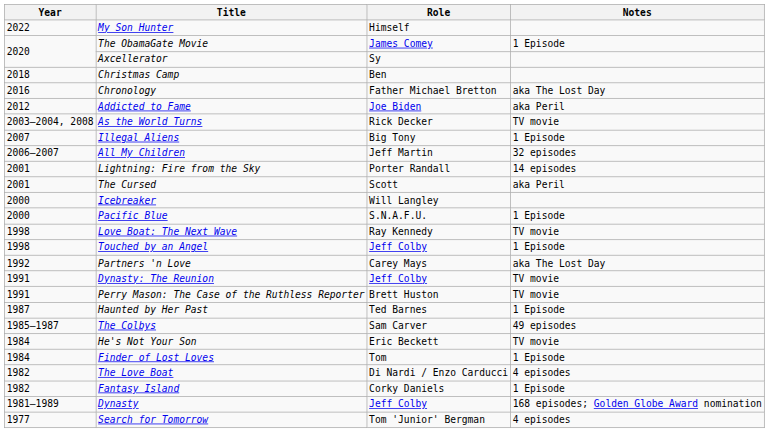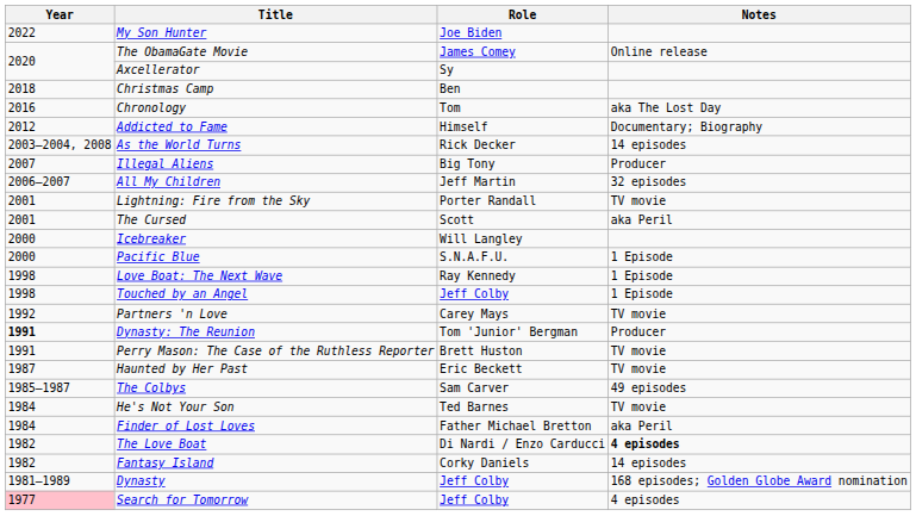 <table class="wikitable sortable">
 <tr>
 <th>Year</th>
 <th>Title</th>
 <th>Role</th>
 <th class="unsortable">Notes</th>
 </tr>
 <tr>
 <td>2022</td>
 <td><em><a href='#'>My Son Hunter</a></em></td>
-<td>Himself</td>
+<td><a href='#'>Joe Biden</a></td>
 <td></td>
 </tr>
 <tr>
 <td rowspan="2">2020</td>
 <td><em> The ObamaGate Movie </em></td>
 <td><a href='#'>James Comey</a></td>
-<td>1 Episode</td>
+<td>Online release</td>
 </tr>
 <tr>
 <td><em>Axcellerator</em></td>
 <td>Sy</td>
 <td></td>
 </tr>
 <tr>
 <td>2018</td>
 <td><em>Christmas Camp</em></td>
 <td>Ben</td>
 <td></td>
 </tr>
 <tr>
 <td>2016</td>
 <td><em>Chronology</em></td>
-<td>Father Michael Bretton</td>
+<td>Tom</td>
 <td>aka The Lost Day</td>
 </tr>
 <tr>
 <td>2012</td>
 <td><em><a href='#'>Addicted to Fame</a></em></td>
-<td><a href='#'>Joe Biden</a></td>
-<td>aka Peril</td>
+<td>Himself</td>
+<td>Documentary; Biography</td>
 </tr>
 <tr>
 <td>2003–2004, 2008</td>
 <td><em><a href='#'>As the World Turns</a></em></td>
 <td>Rick Decker</td>
-<td>TV movie</td>
+<td>14 episodes</td>
 </tr>
 <tr>
 <td>2007</td>
 <td><em><a href='#'>Illegal Aliens</a></em></td>
 <td>Big Tony</td>
-<td>1 Episode</td>
+<td>Producer</td>
 </tr>
 <tr>
 <td>2006–2007</td>
 <td><em><a href='#'>All My Children</a></em></td>
 <td>Jeff Martin</td>
 <td>32 episodes</td>
 </tr>
 <tr>
 <td>2001</td>
 <td><em>Lightning: Fire from the Sky</em></td>
 <td>Porter Randall</td>
-<td>14 episodes</td>
+<td>TV movie</td>
 </tr>
 <tr>
 <td>2001</td>
 <td><em>The Cursed</em></td>
 <td>Scott</td>
 <td>aka Peril</td>
 </tr>
 <tr>
 <td>2000</td>
 <td><em><a href='#'>Icebreaker</a></em></td>
 <td>Will Langley</td>
 <td></td>
 </tr>
 <tr>
 <td>2000</td>
 <td><em><a href='#'>Pacific Blue</a></em></td>
 <td>S.N.A.F.U.</td>
 <td>1 Episode</td>
 </tr>
 <tr>
 <td>1998</td>
 <td><em><a href='#'>Love Boat: The Next Wave</a></em></td>
 <td>Ray Kennedy</td>
-<td>TV movie</td>
+<td>1 Episode</td>
 </tr>
 <tr>
 <td>1998</td>
 <td><em><a href='#'>Touched by an Angel</a></em></td>
 <td><a href='#'>Jeff Colby</a></td>
 <td>1 Episode</td>
 </tr>
 <tr>
 <td>1992</td>
 <td><em>Partners 'n Love</em></td>
 <td>Carey Mays</td>
-<td>aka The Lost Day</td>
+<td>TV movie</td>
 </tr>
 <tr>
-<td>1991</td>
+<td><strong>1991</strong></td>
 <td><em><a href='#'>Dynasty: The Reunion</a></em></td>
-<td><a href='#'>Jeff Colby</a></td>
-<td>TV movie</td>
+<td>Tom 'Junior' Bergman</td>
+<td>Producer</td>
 </tr>
 <tr>
 <td>1991</td>
 <td><em>Perry Mason: The Case of the Ruthless Reporter</em></td>
 <td>Brett Huston</td>
 <td>TV movie</td>
 </tr>
 <tr>
 <td>1987</td>
 <td><em>Haunted by Her Past</em></td>
-<td>Ted Barnes</td>
-<td>1 Episode</td>
+<td>Eric Beckett</td>
+<td>TV movie</td>
 </tr>
 <tr>
 <td>1985–1987</td>
 <td><em><a href='#'>The Colbys</a></em></td>
 <td>Sam Carver</td>
 <td>49 episodes</td>
 </tr>
 <tr>
 <td>1984</td>
 <td><em>He's Not Your Son</em></td>
-<td>Eric Beckett</td>
+<td>Ted Barnes</td>
 <td>TV movie</td>
 </tr>
 <tr>
 <td>1984</td>
 <td><em><a href='#'>Finder of Lost Loves</a></em></td>
-<td>Tom</td>
-<td>1 Episode</td>
+<td>Father Michael Bretton</td>
+<td>aka Peril</td>
 </tr>
 <tr>
 <td>1982</td>
 <td><em><a href='#'>The Love Boat</a></em></td>
 <td>Di Nardi / Enzo Carducci</td>
-<td>4 episodes</td>
+<td><strong>4 episodes</strong></td>
 </tr>
 <tr>
 <td>1982</td>
 <td><em><a href='#'>Fantasy Island</a></em></td>
 <td>Corky Daniels</td>
-<td>1 Episode</td>
+<td>14 episodes</td>
 </tr>
 <tr>
 <td>1981–1989</td>
 <td><em><a href='#'>Dynasty</a></em></td>
 <td><a href='#'>Jeff Colby</a></td>
 <td>168 episodes; <a href='#'>Golden Globe Award</a> nomination</td>
 </tr>
 <tr>
-<td>1977</td>
+<td style="background: pink;">1977</td>
 <td><em><a href='#'>Search for Tomorrow</a></em></td>
-<td>Tom 'Junior' Bergman</td>
+<td><a href='#'>Jeff Colby</a></td>
 <td>4 episodes</td>
 </tr>
 </table>
